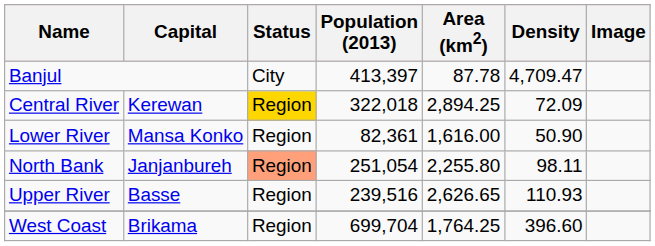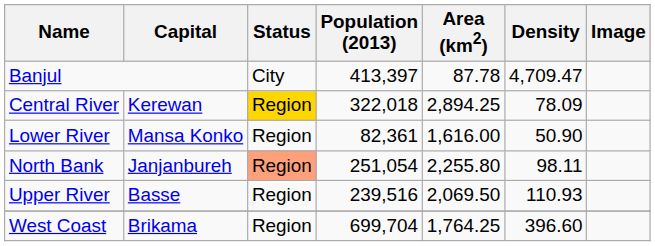 <table class="wikitable sortable">
 <tr align="center" bgcolor="#ffbbbb">
 <th>Name</th>
 <th>Capital</th>
 <th>Status</th>
 <th>Population<br>(2013)</th>
 <th>Area<br>(km<sup>2</sup>)</th>
 <th>Density</th>
 <th>Image</th>
 </tr>
 <tr>
 <td colspan="2" style="text-align: left;"><a href='#'>Banjul</a></td>
 <td style="text-align: left;">City</td>
 <td style="text-align: right;">413,397</td>
 <td style="text-align: right;">87.78</td>
 <td style="text-align: right;">4,709.47</td>
 <td style="text-align: right;"></td>
 </tr>
 <tr>
 <td style="text-align: left;"><a href='#'>Central River</a></td>
 <td style="text-align: left;"><a href='#'>Kerewan</a></td>
 <td style="background: gold; text-align: left;">Region</td>
 <td style="text-align: right;">322,018</td>
 <td style="text-align: right;">2,894.25</td>
-<td style="text-align: right;">72.09</td>
+<td style="text-align: right;">78.09</td>
 <td style="text-align: right;"></td>
 </tr>
 <tr>
 <td style="text-align: left;"><a href='#'>Lower River</a></td>
 <td style="text-align: left;"><a href='#'>Mansa Konko</a></td>
 <td style="text-align: left;">Region</td>
 <td style="text-align: right;">82,361</td>
 <td style="text-align: right;">1,616.00</td>
 <td style="text-align: right;">50.90</td>
 <td style="text-align: right;"></td>
 </tr>
 <tr>
 <td style="text-align: left;"><a href='#'>North Bank</a></td>
 <td style="text-align: left;"><a href='#'>Janjanbureh</a></td>
 <td style="background: lightsalmon; text-align: left;">Region</td>
 <td style="text-align: right;">251,054</td>
 <td style="text-align: right;">2,255.80</td>
 <td style="text-align: right;">98.11</td>
 <td style="text-align: right;"></td>
 </tr>
 <tr>
 <td style="text-align: left;"><a href='#'>Upper River</a></td>
 <td style="text-align: left;"><a href='#'>Basse</a></td>
 <td style="text-align: left;">Region</td>
 <td style="text-align: right;">239,516</td>
-<td style="text-align: right;">2,626.65</td>
+<td style="text-align: right;">2,069.50</td>
 <td style="text-align: right;">110.93</td>
 <td style="text-align: right;"></td>
 </tr>
 <tr>
 </tr>
 <tr>
 <td style="text-align: left;"><a href='#'>West Coast</a></td>
 <td style="text-align: left;"><a href='#'>Brikama</a></td>
 <td style="text-align: left;">Region</td>
 <td style="text-align: right;">699,704</td>
 <td style="text-align: right;">1,764.25</td>
 <td style="text-align: right;">396.60</td>
 <td style="text-align: right;"></td>
 </tr>
 </table>
